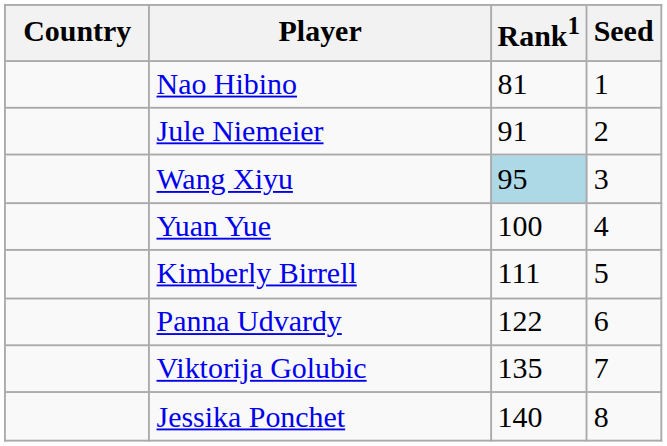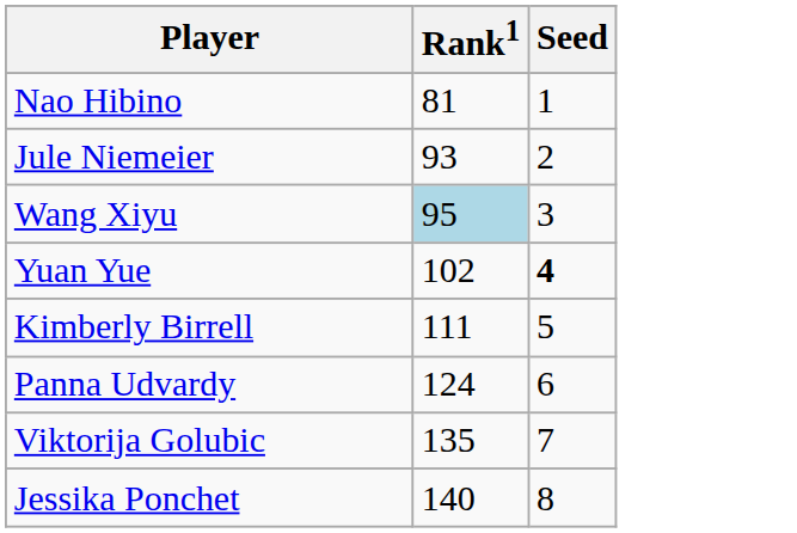 <table class="sortable wikitable">
 <tr>
-<th width="70">Country</th>
 <th width="175">Player</th>
 <th>Rank<sup>1</sup></th>
 <th>Seed</th>
 </tr>
 <tr>
-<td></td>
 <td><a href='#'>Nao Hibino</a></td>
 <td>81</td>
 <td>1</td>
 </tr>
 <tr>
-<td></td>
 <td><a href='#'>Jule Niemeier</a></td>
-<td>91</td>
+<td>93</td>
 <td>2</td>
 </tr>
 <tr>
-<td></td>
 <td><a href='#'>Wang Xiyu</a></td>
 <td style="background: lightblue;">95</td>
 <td>3</td>
 </tr>
 <tr>
-<td></td>
 <td><a href='#'>Yuan Yue</a></td>
-<td>100</td>
-<td>4</td>
+<td>102</td>
+<td><strong>4</strong></td>
 </tr>
 <tr>
-<td></td>
 <td><a href='#'>Kimberly Birrell</a></td>
 <td>111</td>
 <td>5</td>
 </tr>
 <tr>
-<td></td>
 <td><a href='#'>Panna Udvardy</a></td>
-<td>122</td>
+<td>124</td>
 <td>6</td>
 </tr>
 <tr>
-<td></td>
 <td><a href='#'>Viktorija Golubic</a></td>
 <td>135</td>
 <td>7</td>
 </tr>
 <tr>
-<td></td>
 <td><a href='#'>Jessika Ponchet</a></td>
 <td>140</td>
 <td>8</td>
 </tr>
 </table>
